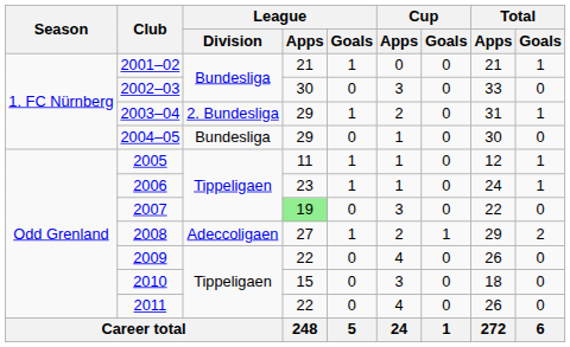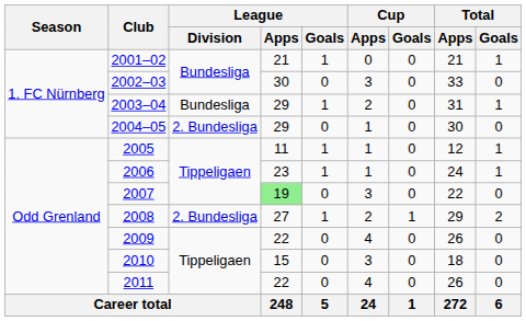 <table class="wikitable" style="text-align:center">
 <tr>
 <th rowspan="2">Season</th>
 <th rowspan="2">Club</th>
 <th colspan="3">League</th>
 <th colspan="2">Cup</th>
 <th colspan="2">Total</th>
 </tr>
 <tr>
 <th>Division</th>
 <th>Apps</th>
 <th>Goals</th>
 <th>Apps</th>
 <th>Goals</th>
 <th>Apps</th>
 <th>Goals</th>
 </tr>
 <tr>
 <td rowspan="4"><a href='#'>1. FC Nürnberg</a></td>
 <td><a href='#'>2001–02</a></td>
 <td rowspan="2"><a href='#'>Bundesliga</a></td>
 <td>21</td>
 <td>1</td>
 <td>0</td>
 <td>0</td>
 <td>21</td>
 <td>1</td>
 </tr>
 <tr>
 <td><a href='#'>2002–03</a></td>
 <td>30</td>
 <td>0</td>
 <td>3</td>
 <td>0</td>
 <td>33</td>
 <td>0</td>
 </tr>
 <tr>
 <td><a href='#'>2003–04</a></td>
-<td><a href='#'>2. Bundesliga</a></td>
+<td>Bundesliga</td>
 <td>29</td>
 <td>1</td>
 <td>2</td>
 <td>0</td>
 <td>31</td>
 <td>1</td>
 </tr>
 <tr>
 <td><a href='#'>2004–05</a></td>
-<td>Bundesliga</td>
+<td><a href='#'>2. Bundesliga</a></td>
 <td>29</td>
 <td>0</td>
 <td>1</td>
 <td>0</td>
 <td>30</td>
 <td>0</td>
 </tr>
 <tr>
 <td rowspan="7"><a href='#'>Odd Grenland</a></td>
 <td><a href='#'>2005</a></td>
 <td rowspan="3"><a href='#'>Tippeligaen</a></td>
 <td>11</td>
 <td>1</td>
 <td>1</td>
 <td>0</td>
 <td>12</td>
 <td>1</td>
 </tr>
 <tr>
 <td><a href='#'>2006</a></td>
 <td>23</td>
 <td>1</td>
 <td>1</td>
 <td>0</td>
 <td>24</td>
 <td>1</td>
 </tr>
 <tr>
 <td><a href='#'>2007</a></td>
 <td style="background: lightgreen;">19</td>
 <td>0</td>
 <td>3</td>
 <td>0</td>
 <td>22</td>
 <td>0</td>
 </tr>
 <tr>
 <td><a href='#'>2008</a></td>
-<td><a href='#'>Adeccoligaen</a></td>
+<td><a href='#'>2. Bundesliga</a></td>
 <td>27</td>
 <td>1</td>
 <td>2</td>
 <td>1</td>
 <td>29</td>
 <td>2</td>
 </tr>
 <tr>
 <td><a href='#'>2009</a></td>
 <td rowspan="3">Tippeligaen</td>
 <td>22</td>
 <td>0</td>
 <td>4</td>
 <td>0</td>
 <td>26</td>
 <td>0</td>
 </tr>
 <tr>
 <td><a href='#'>2010</a></td>
 <td>15</td>
 <td>0</td>
 <td>3</td>
 <td>0</td>
 <td>18</td>
 <td>0</td>
 </tr>
 <tr>
 <td><a href='#'>2011</a></td>
 <td>22</td>
 <td>0</td>
 <td>4</td>
 <td>0</td>
 <td>26</td>
 <td>0</td>
 </tr>
 <tr>
 <th colspan="3">Career total</th>
 <th>248</th>
 <th>5</th>
 <th>24</th>
 <th>1</th>
 <th>272</th>
 <th>6</th>
 </tr>
 </table>
